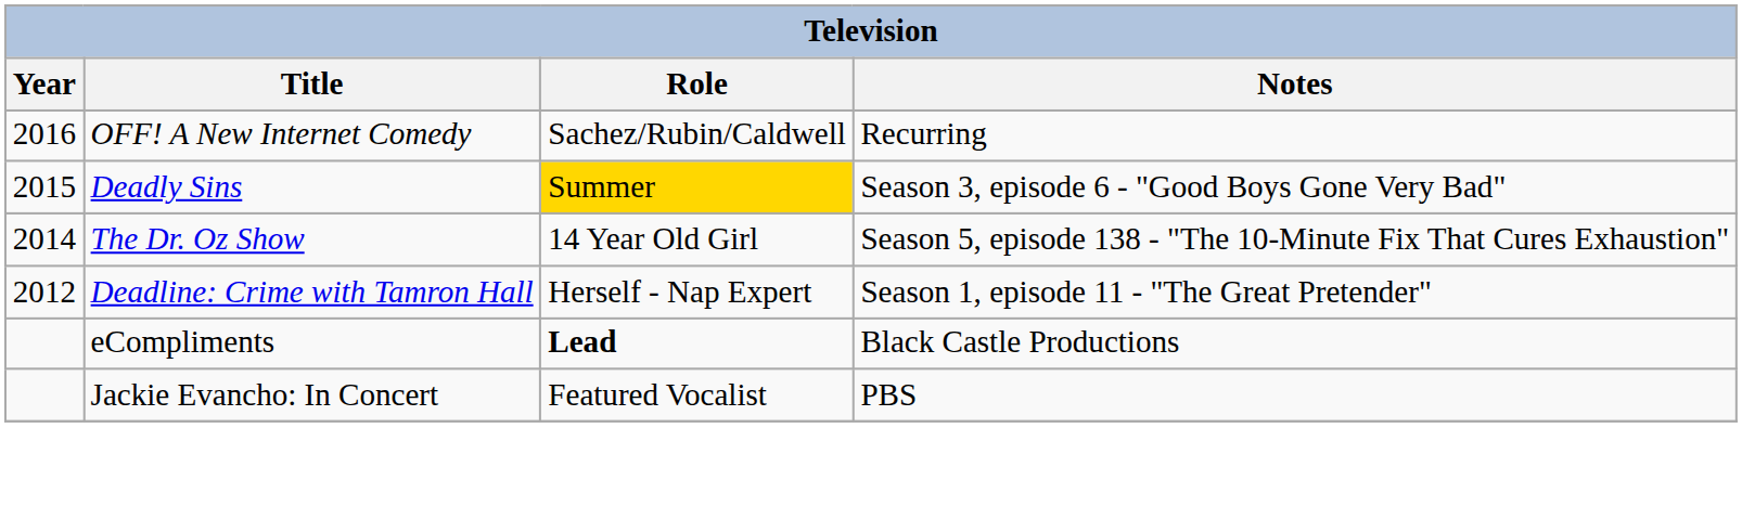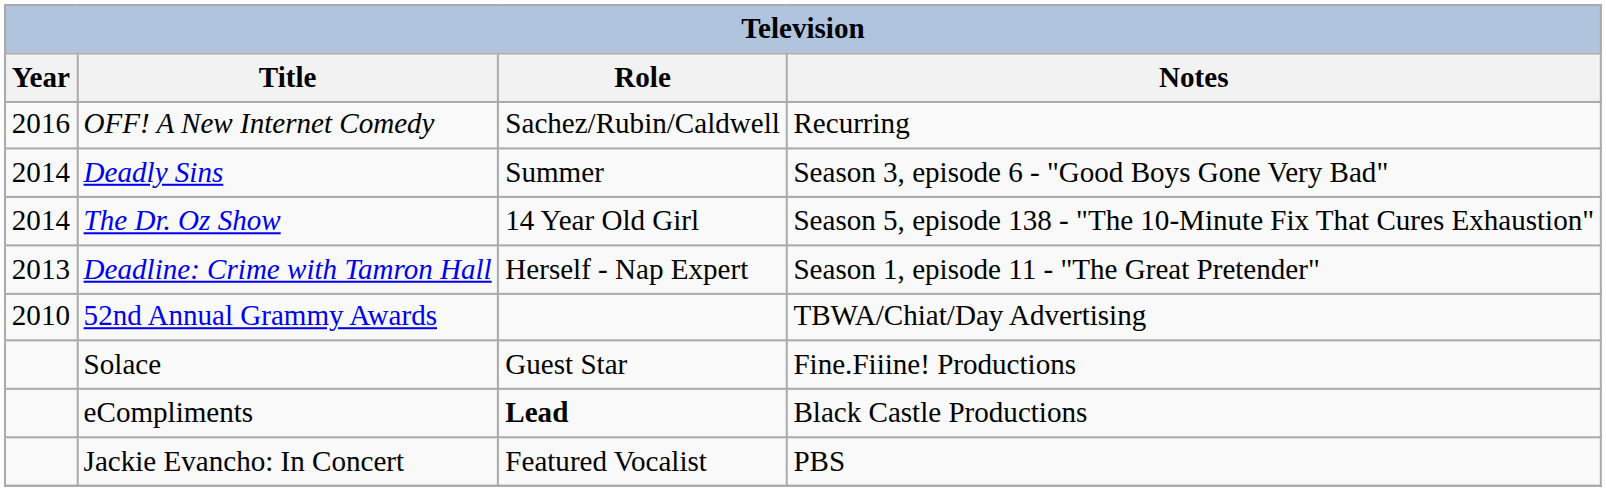 <table class="wikitable" style="font-size: 90%;">
 <tr>
 <th colspan="4" style="background: LightSteelBlue;">Television</th>
 </tr>
 <tr>
 <th>Year</th>
 <th>Title</th>
 <th>Role</th>
 <th>Notes</th>
 </tr>
 <tr>
 <td>2016</td>
 <td><em>OFF! A New Internet Comedy</em></td>
 <td>Sachez/Rubin/Caldwell</td>
 <td>Recurring</td>
 </tr>
 <tr>
-<td>2015</td>
+<td>2014</td>
 <td><em><a href='#'>Deadly Sins</a></em></td>
-<td style="background: gold;">Summer</td>
+<td>Summer</td>
 <td>Season 3, episode 6 - "Good Boys Gone Very Bad"</td>
 </tr>
 <tr>
 <td>2014</td>
 <td><em><a href='#'>The Dr. Oz Show</a></em></td>
 <td>14 Year Old Girl</td>
 <td>Season 5, episode 138 - "The 10-Minute Fix That Cures Exhaustion"</td>
 </tr>
 <tr>
-<td>2012</td>
+<td>2013</td>
 <td><em><a href='#'>Deadline: Crime with Tamron Hall</a></em></td>
 <td>Herself - Nap Expert</td>
 <td>Season 1, episode 11 - "The Great Pretender"</td>
+</tr>
+<tr>
+<td>2010</td>
+<td><a href='#'>52nd Annual Grammy Awards</a></td>
+<td></td>
+<td>TBWA/Chiat/Day Advertising</td>
+</tr>
+<tr>
+<td></td>
+<td>Solace</td>
+<td>Guest Star</td>
+<td>Fine.Fiiine! Productions</td>
 </tr>
 <tr>
 <td></td>
 <td>eCompliments</td>
 <td><strong>Lead</strong></td>
 <td>Black Castle Productions</td>
 </tr>
 <tr>
 <td></td>
 <td>Jackie Evancho: In Concert</td>
 <td>Featured Vocalist</td>
 <td>PBS</td>
 </tr>
 <tr>
 </tr>
 </table>
